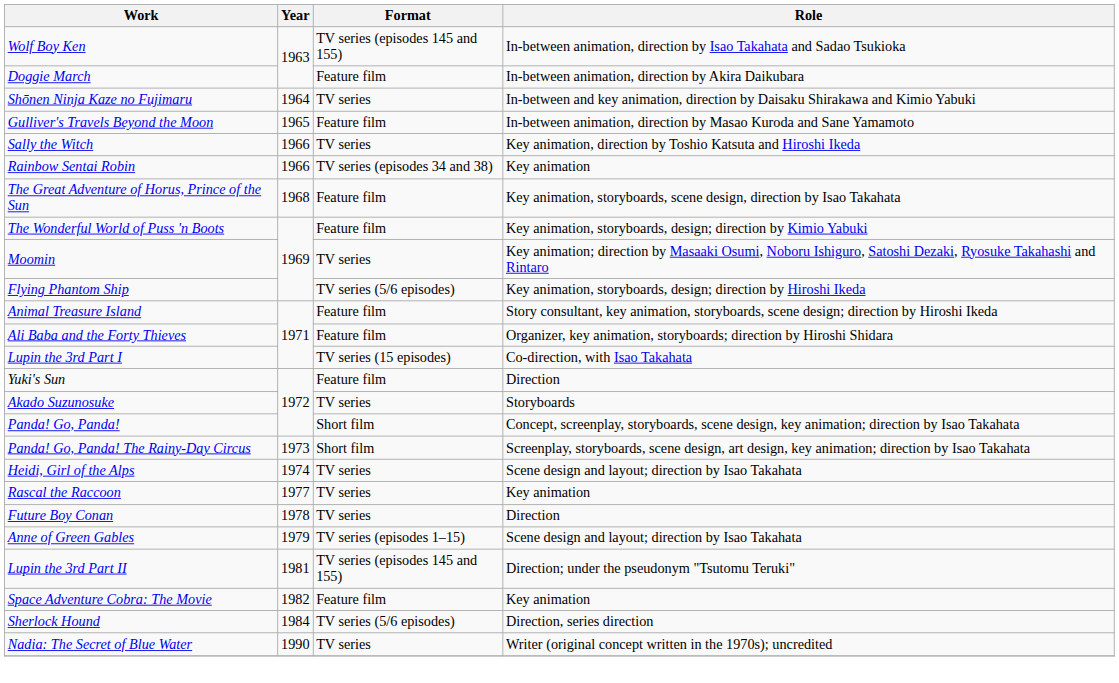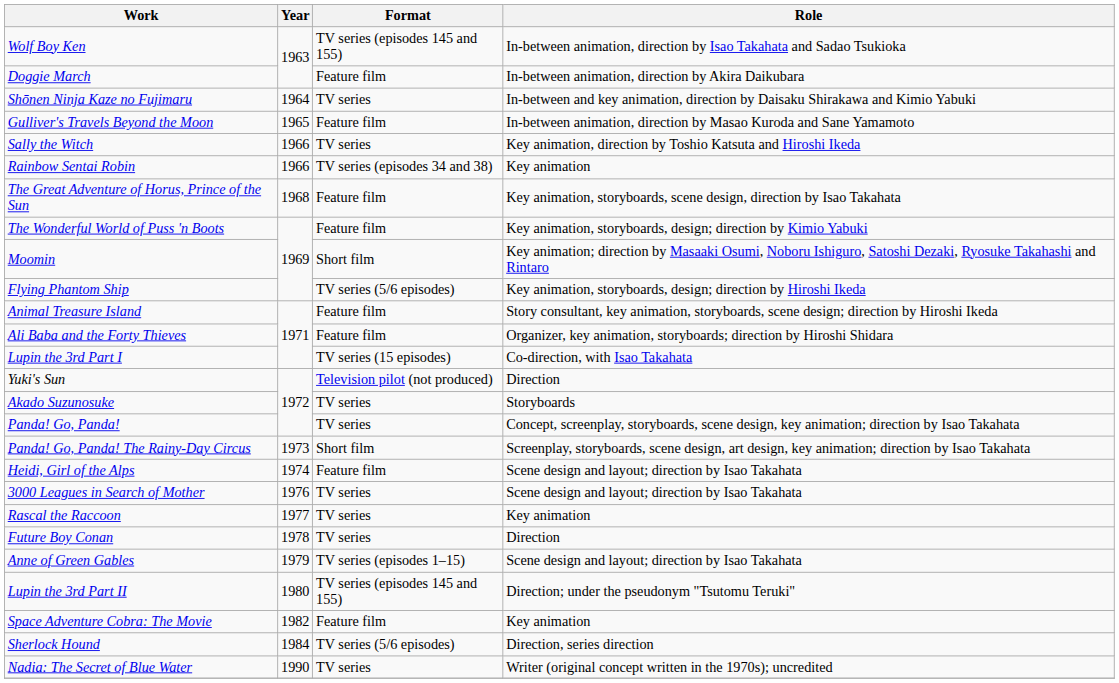 <table class="wikitable sortable">
 <tr>
 <th>Work</th>
 <th>Year</th>
 <th>Format</th>
 <th class=unsortable>Role</th>
 </tr>
 <tr>
 <td><em><a href='#'>Wolf Boy Ken</a></em></td>
 <td rowspan=2>1963</td>
 <td>TV series (episodes 145 and 155)</td>
 <td>In-between animation, direction by <a href='#'>Isao Takahata</a> and Sadao Tsukioka</td>
 </tr>
 <tr>
 <td><em><a href='#'>Doggie March</a></em></td>
 <td>Feature film</td>
 <td>In-between animation, direction by Akira Daikubara</td>
 </tr>
 <tr>
 <td><em><a href='#'>Shōnen Ninja Kaze no Fujimaru</a></em></td>
 <td>1964</td>
 <td>TV series</td>
 <td>In-between and key animation, direction by Daisaku Shirakawa and Kimio Yabuki</td>
 </tr>
 <tr>
 <td><em><a href='#'>Gulliver's Travels Beyond the Moon</a></em></td>
 <td>1965</td>
 <td>Feature film</td>
 <td>In-between animation, direction by Masao Kuroda and Sane Yamamoto</td>
 </tr>
 <tr>
 <td><em><a href='#'>Sally the Witch</a></em></td>
 <td>1966</td>
 <td>TV series</td>
 <td>Key animation, direction by Toshio Katsuta and <a href='#'>Hiroshi Ikeda</a></td>
 </tr>
 <tr>
 <td><em><a href='#'>Rainbow Sentai Robin</a></em></td>
 <td>1966</td>
 <td>TV series (episodes 34 and 38)</td>
 <td>Key animation</td>
 </tr>
 <tr>
 <td><em><a href='#'>The Great Adventure of Horus, Prince of the Sun</a></em></td>
 <td>1968</td>
 <td>Feature film</td>
 <td>Key animation, storyboards, scene design, direction by Isao Takahata</td>
 </tr>
 <tr>
 <td><em><a href='#'>The Wonderful World of Puss 'n Boots</a></em></td>
 <td rowspan=3>1969</td>
 <td>Feature film</td>
 <td>Key animation, storyboards, design; direction by <a href='#'>Kimio Yabuki</a></td>
 </tr>
 <tr>
 <td><em><a href='#'>Moomin</a></em></td>
-<td>TV series</td>
+<td>Short film</td>
 <td>Key animation; direction by <a href='#'>Masaaki Osumi</a>, <a href='#'>Noboru Ishiguro</a>, <a href='#'>Satoshi Dezaki</a>, <a href='#'>Ryosuke Takahashi</a> and <a href='#'>Rintaro</a></td>
 </tr>
 <tr>
 <td><em><a href='#'>Flying Phantom Ship</a></em></td>
 <td>TV series (5/6 episodes)</td>
 <td>Key animation, storyboards, design; direction by <a href='#'>Hiroshi Ikeda</a></td>
 </tr>
 <tr>
 <td><em><a href='#'>Animal Treasure Island</a></em></td>
 <td rowspan=3>1971</td>
 <td>Feature film</td>
 <td>Story consultant, key animation, storyboards, scene design; direction by Hiroshi Ikeda</td>
 </tr>
 <tr>
 <td><em><a href='#'>Ali Baba and the Forty Thieves</a></em></td>
 <td>Feature film</td>
 <td>Organizer, key animation, storyboards; direction by Hiroshi Shidara</td>
 </tr>
 <tr>
 <td><em><a href='#'>Lupin the 3rd Part I</a></em></td>
 <td>TV series (15 episodes)</td>
 <td>Co-direction, with <a href='#'>Isao Takahata</a></td>
 </tr>
 <tr>
 <td><em>Yuki's Sun</em></td>
 <td rowspan=3>1972</td>
-<td>Feature film</td>
+<td><a href='#'>Television pilot</a> (not produced)</td>
 <td>Direction</td>
 </tr>
 <tr>
 <td><em><a href='#'>Akado Suzunosuke</a></em></td>
 <td>TV series</td>
 <td>Storyboards</td>
 </tr>
 <tr>
 <td><em><a href='#'>Panda! Go, Panda!</a></em></td>
-<td>Short film</td>
+<td>TV series</td>
 <td>Concept, screenplay, storyboards, scene design, key animation; direction by Isao Takahata</td>
 </tr>
 <tr>
 <td><em><a href='#'>Panda! Go, Panda! The Rainy-Day Circus</a></em></td>
 <td>1973</td>
 <td>Short film</td>
 <td>Screenplay, storyboards, scene design, art design, key animation; direction by Isao Takahata</td>
 </tr>
 <tr>
 <td><em><a href='#'>Heidi, Girl of the Alps</a></em></td>
 <td>1974</td>
+<td>Feature film</td>
+<td>Scene design and layout; direction by Isao Takahata</td>
+</tr>
+<tr>
+<td><em><a href='#'>3000 Leagues in Search of Mother</a></em></td>
+<td>1976</td>
 <td>TV series</td>
 <td>Scene design and layout; direction by Isao Takahata</td>
 </tr>
 <tr>
 <td><em><a href='#'>Rascal the Raccoon</a></em></td>
 <td>1977</td>
 <td>TV series</td>
 <td>Key animation</td>
 </tr>
 <tr>
 <td><em><a href='#'>Future Boy Conan</a></em></td>
 <td>1978</td>
 <td>TV series</td>
 <td>Direction</td>
 </tr>
 <tr>
 <td><em><a href='#'>Anne of Green Gables</a></em></td>
 <td>1979</td>
 <td>TV series (episodes 1–15)</td>
 <td>Scene design and layout; direction by Isao Takahata</td>
 </tr>
 <tr>
 <td><em><a href='#'>Lupin the 3rd Part II</a></em></td>
-<td>1981</td>
+<td>1980</td>
 <td>TV series (episodes 145 and 155)</td>
 <td>Direction; under the pseudonym "Tsutomu Teruki"</td>
 </tr>
 <tr>
 <td><em><a href='#'>Space Adventure Cobra: The Movie</a></em></td>
 <td>1982</td>
 <td>Feature film</td>
 <td>Key animation</td>
 </tr>
 <tr>
 <td><em><a href='#'>Sherlock Hound</a></em></td>
 <td>1984</td>
 <td>TV series (5/6 episodes)</td>
 <td>Direction, series direction</td>
 </tr>
 <tr>
 <td><em><a href='#'>Nadia: The Secret of Blue Water</a></em></td>
 <td>1990</td>
 <td>TV series</td>
 <td>Writer (original concept written in the 1970s); uncredited</td>
 </tr>
 <tr>
 </tr>
 </table>
